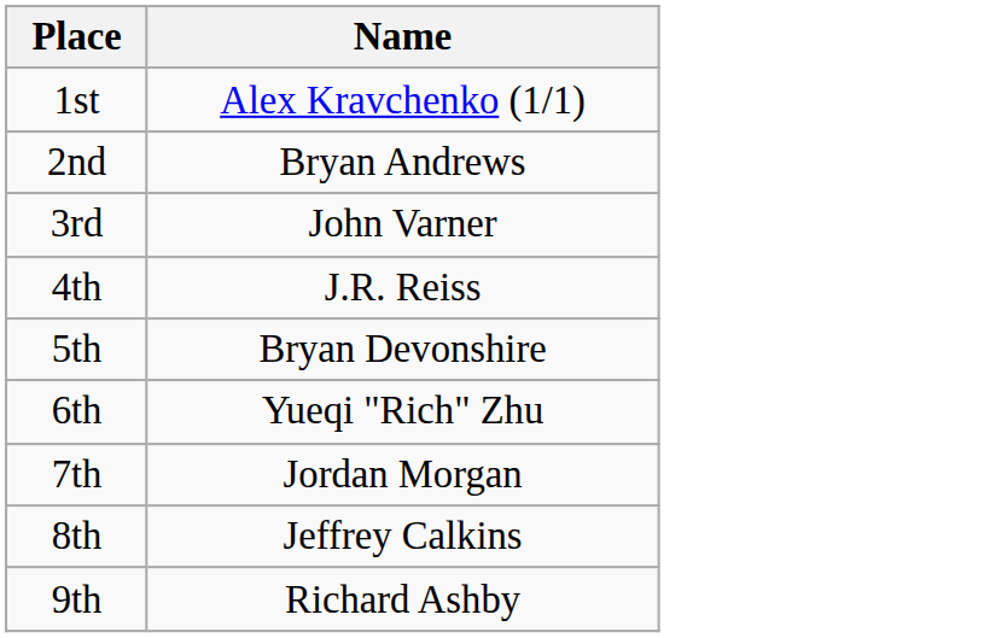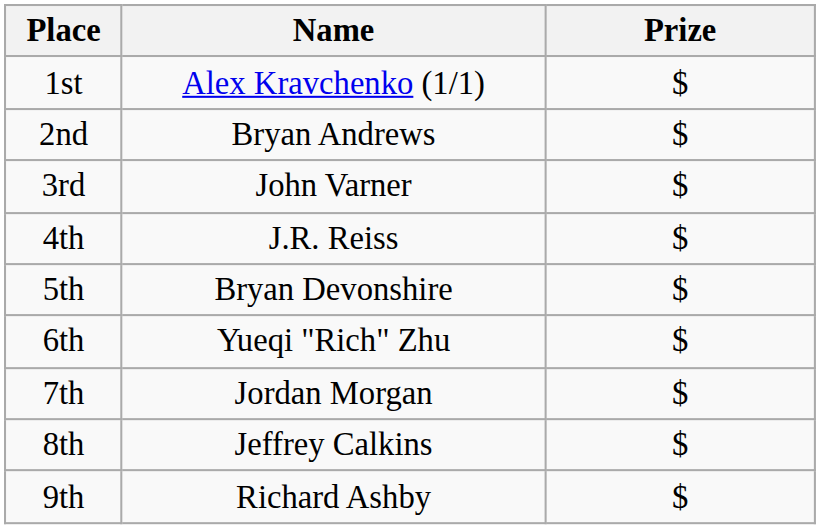 <table class="wikitable" style="text-align:center">
 <tr>
 <th width="50">Place</th>
 <th width="200">Name</th>
+<th width="125">Prize</th>
 </tr>
 <tr>
 <td>1st</td>
 <td><a href='#'>Alex Kravchenko</a> (1/1)</td>
+<td>$</td>
 </tr>
 <tr>
 <td>2nd</td>
 <td>Bryan Andrews</td>
+<td>$</td>
 </tr>
 <tr>
 <td>3rd</td>
 <td>John Varner</td>
+<td>$</td>
 </tr>
 <tr>
 <td>4th</td>
 <td>J.R. Reiss</td>
+<td>$</td>
 </tr>
 <tr>
 <td>5th</td>
 <td>Bryan Devonshire</td>
+<td>$</td>
 </tr>
 <tr>
 <td>6th</td>
 <td>Yueqi "Rich" Zhu</td>
+<td>$</td>
 </tr>
 <tr>
 <td>7th</td>
 <td>Jordan Morgan</td>
+<td>$</td>
 </tr>
 <tr>
 <td>8th</td>
 <td>Jeffrey Calkins</td>
+<td>$</td>
 </tr>
 <tr>
 <td>9th</td>
 <td>Richard Ashby</td>
+<td>$</td>
 </tr>
 </table>
